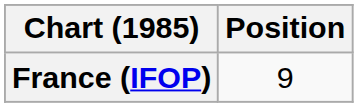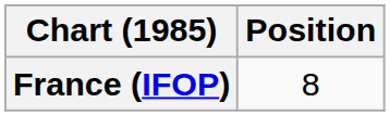 <table class="wikitable plainrowheaders" style="text-align:center">
 <tr>
 <th scope="col">Chart (1985)</th>
 <th scope="col">Position</th>
 </tr>
 <tr>
 <th scope="row">France (<a href='#'>IFOP</a>)</th>
-<td>9</td>
+<td>8</td>
 </tr>
 </table>
